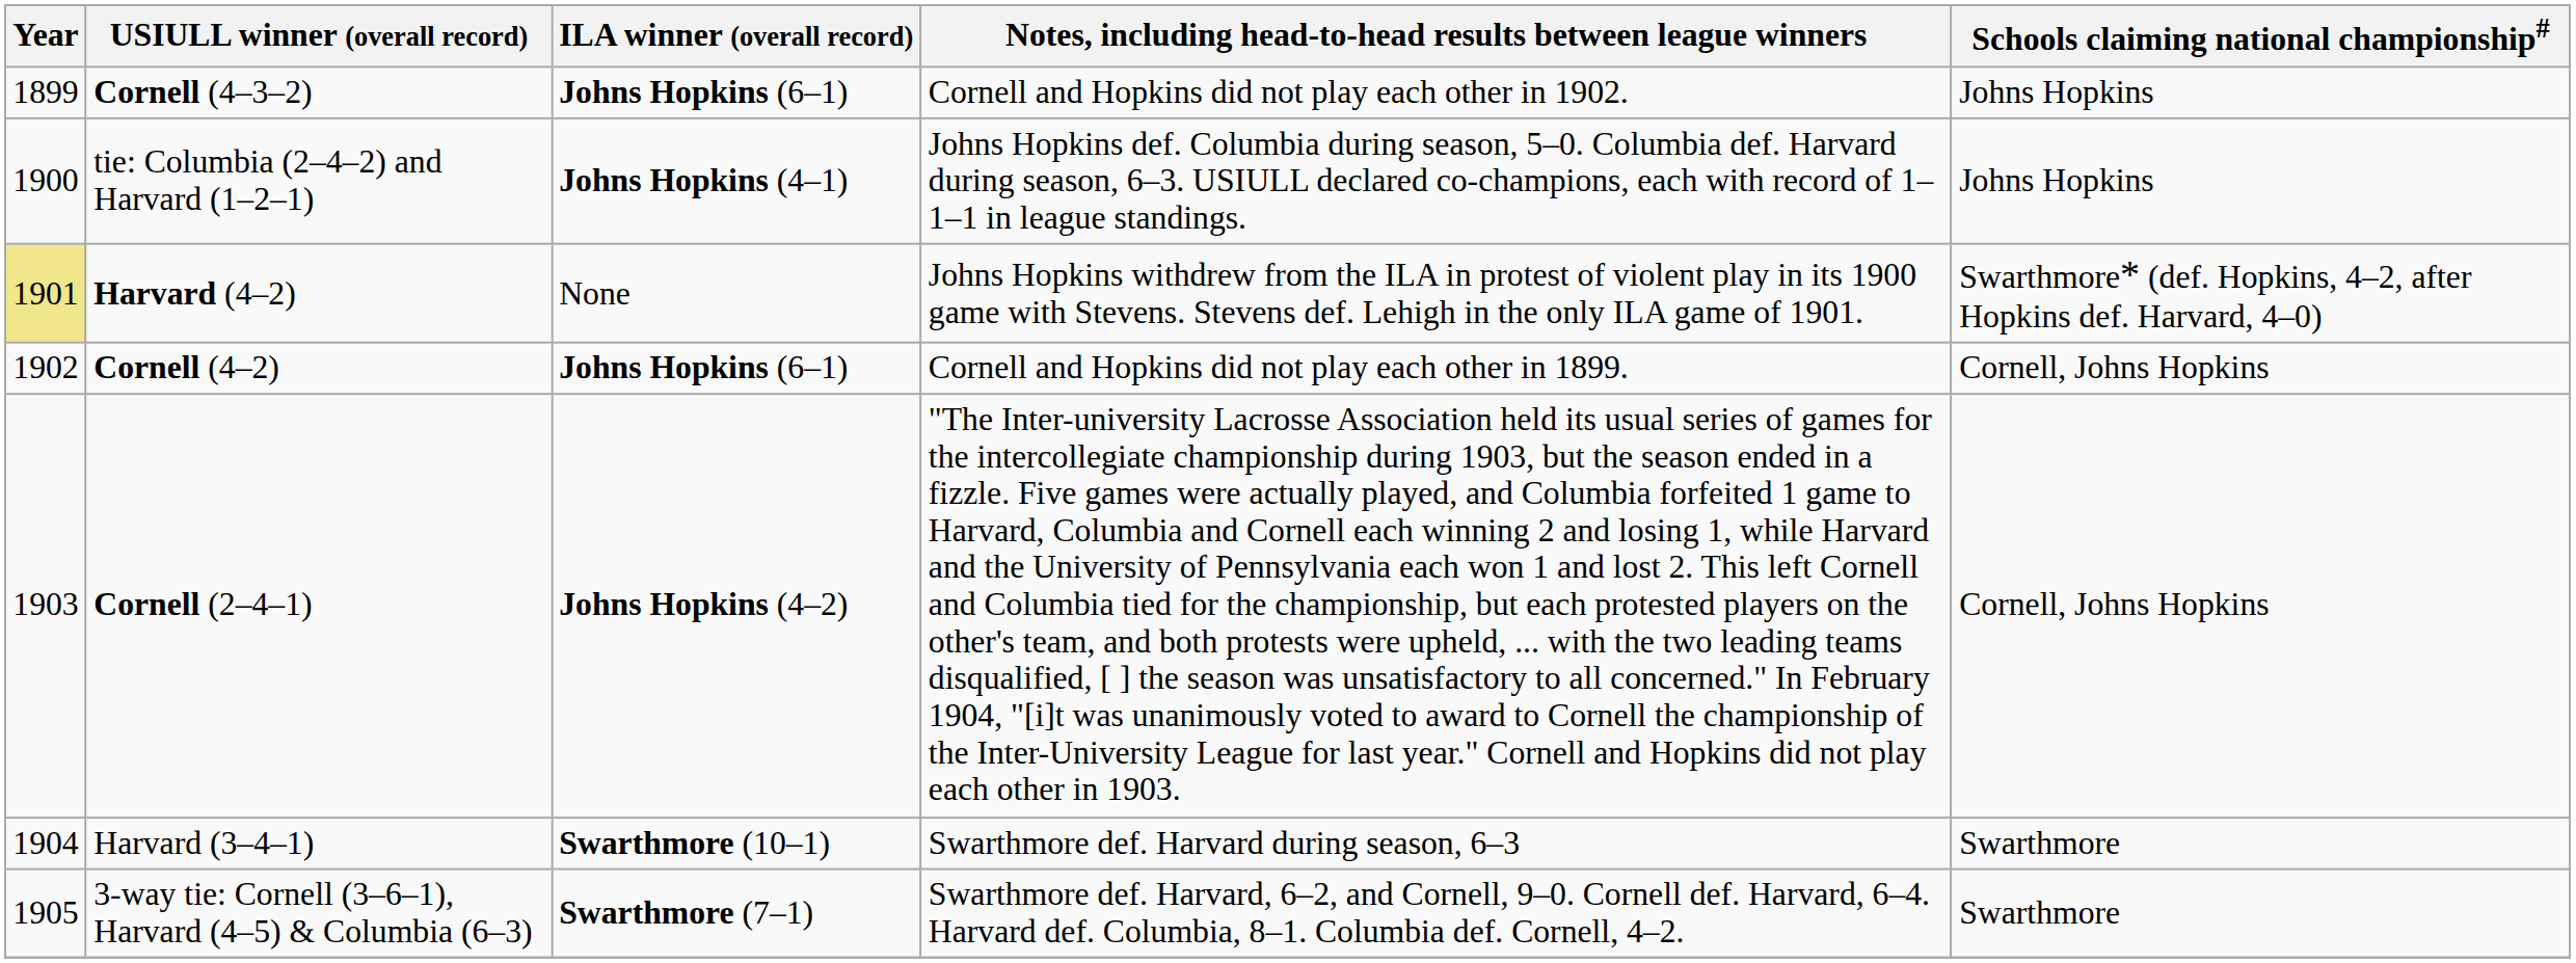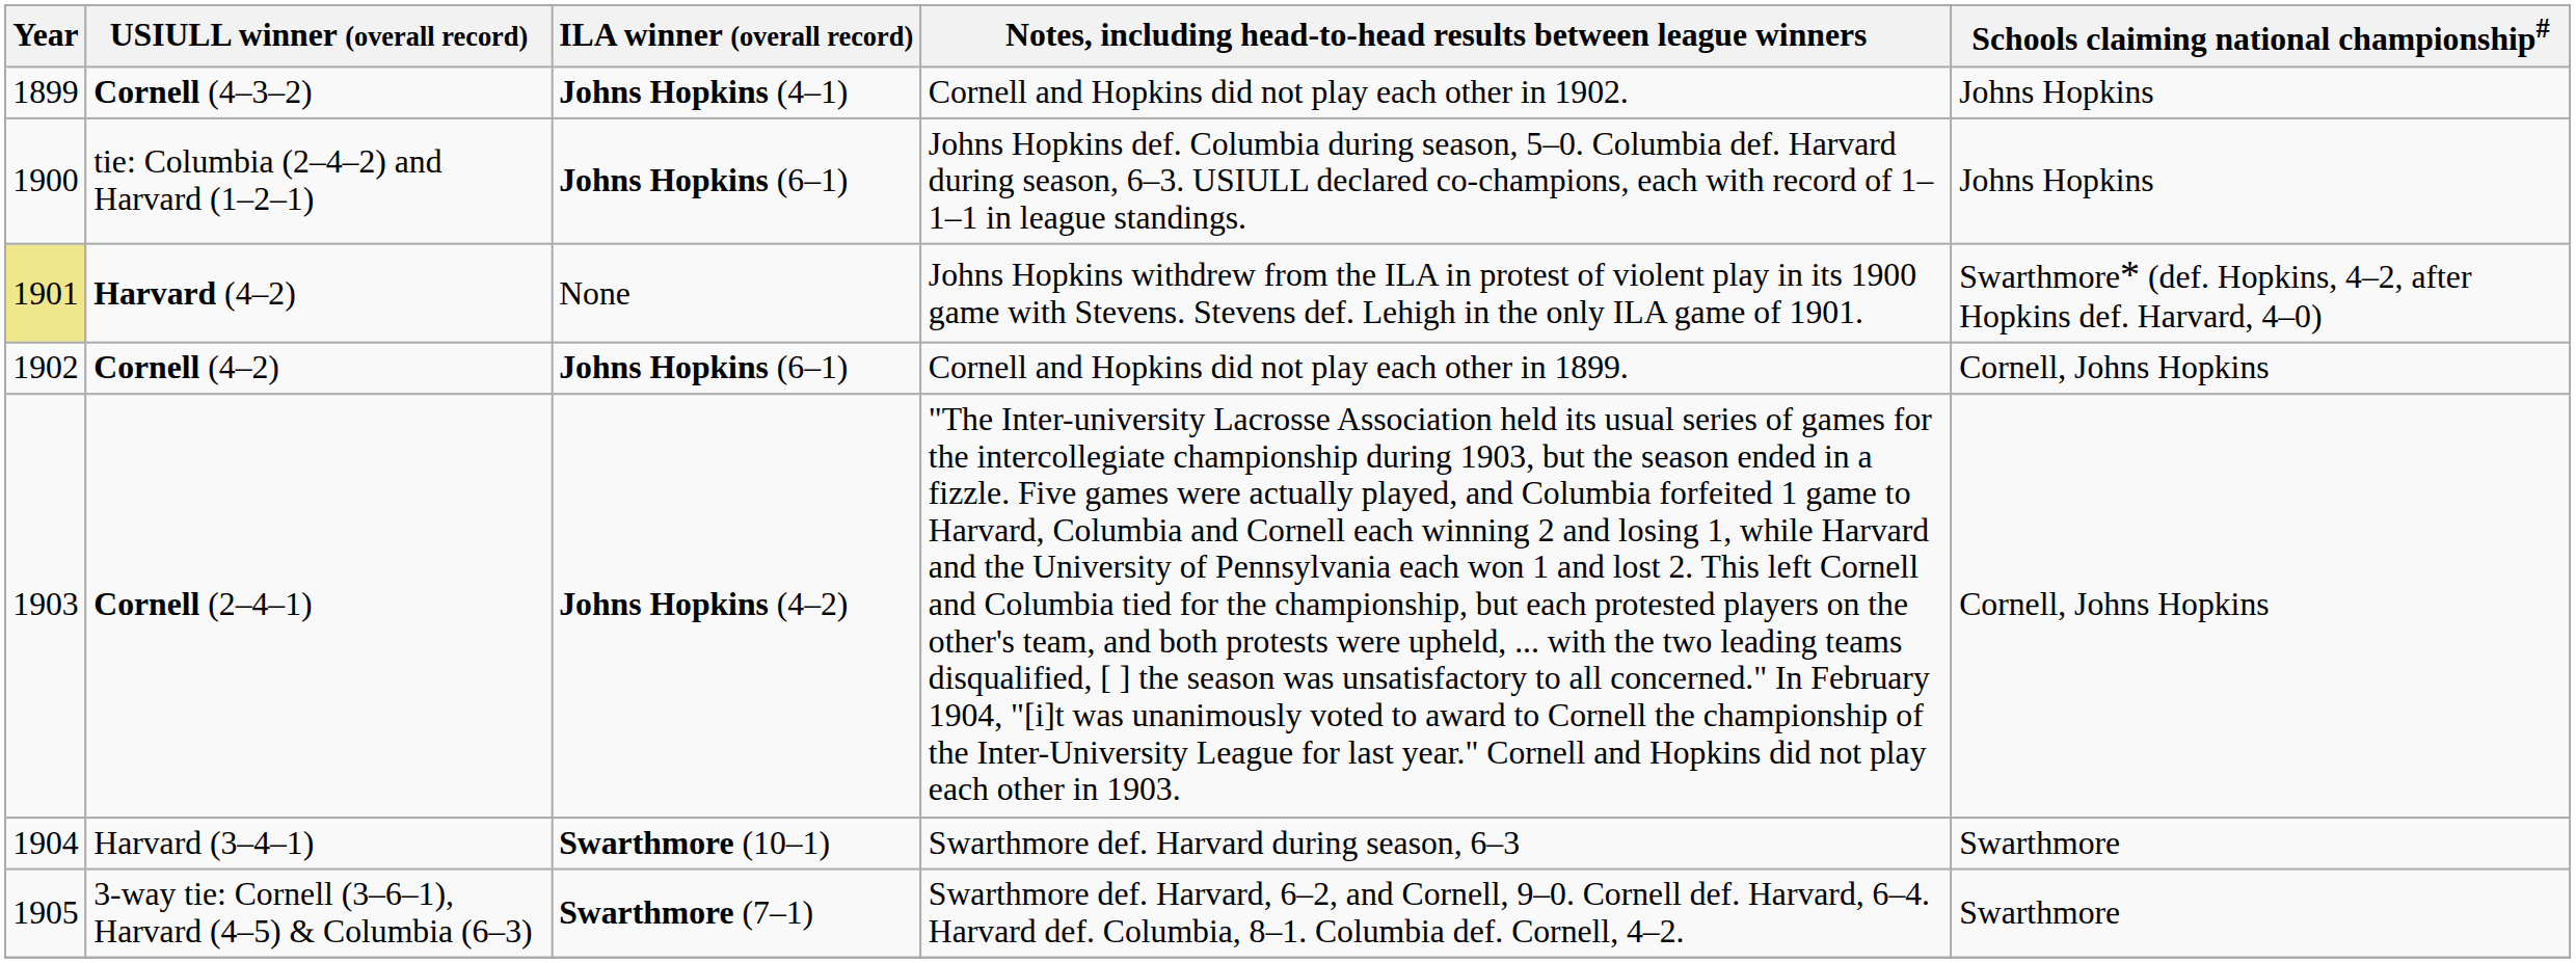 <table class="wikitable">
 <tr>
 <th>Year</th>
 <th style=white-space:nowrap>USIULL winner <small>(overall record)</small></th>
 <th style=white-space:nowrap>ILA winner <small>(overall record)</small></th>
 <th>Notes, including head-to-head results between league winners</th>
 <th style=white-space:nowrap>Schools claiming national championship<sup>#</sup></th>
 </tr>
 <tr --->
 <td>1899</td>
 <td><strong>Cornell</strong> (4–3–2)</td>
-<td><strong>Johns Hopkins</strong> (6–1)</td>
+<td><strong>Johns Hopkins</strong> (4–1)</td>
 <td>Cornell and Hopkins did not play each other in 1902.</td>
 <td>Johns Hopkins</td>
 </tr>
 <tr --->
 <td>1900</td>
 <td>tie: Columbia (2–4–2)  and<br>Harvard (1–2–1)</td>
-<td><strong>Johns Hopkins</strong> (4–1)</td>
+<td><strong>Johns Hopkins</strong> (6–1)</td>
 <td>Johns Hopkins def. Columbia during season, 5–0. Columbia def. Harvard during season, 6–3. USIULL declared co-champions, each with record of 1–1–1 in league standings.</td>
 <td>Johns Hopkins</td>
 </tr>
 <tr --->
 <td style="background: khaki;">1901</td>
 <td><strong>Harvard</strong> (4–2)</td>
 <td>None</td>
 <td>Johns Hopkins withdrew from the ILA in protest of violent play in its 1900 game with Stevens. Stevens def. Lehigh in the only ILA game of 1901.</td>
 <td>Swarthmore<big>*</big>  (def. Hopkins, 4–2, after Hopkins def. Harvard, 4–0)</td>
 </tr>
 <tr --->
 <td>1902</td>
 <td><strong>Cornell</strong> (4–2)</td>
 <td><strong>Johns Hopkins</strong> (6–1)</td>
 <td>Cornell and Hopkins did not play each other in 1899.</td>
 <td>Cornell, Johns Hopkins</td>
 </tr>
 <tr --->
 <td>1903</td>
 <td><strong>Cornell</strong> (2–4–1)</td>
 <td><strong>Johns Hopkins</strong> (4–2)</td>
 <td>"The Inter-university Lacrosse Association held its usual series of games for the intercollegiate championship during 1903, but the season ended in a fizzle. Five games were actually played, and Columbia forfeited 1 game to Harvard, Columbia and Cornell each winning 2 and losing 1, while Harvard and the University of Pennsylvania each won 1 and lost 2. This left Cornell and Columbia tied for the championship, but each protested players on the other's team, and both protests were upheld, ... with the two leading teams disqualified, [ ] the season was unsatisfactory to all concerned."  In February 1904, "[i]t was unanimously voted to award to Cornell the championship of the Inter-University League for last year." Cornell and Hopkins did not play each other in 1903.</td>
 <td>Cornell, Johns Hopkins</td>
 </tr>
 <tr --->
 <td>1904</td>
 <td>Harvard (3–4–1)</td>
 <td><strong>Swarthmore</strong> (10–1)</td>
 <td>Swarthmore def. Harvard during season, 6–3</td>
 <td>Swarthmore</td>
 </tr>
 <tr --->
 <td>1905</td>
 <td>3-way tie: Cornell (3–6–1), Harvard (4–5) & Columbia (6–3)</td>
 <td><strong>Swarthmore</strong> (7–1)</td>
 <td>Swarthmore def. Harvard, 6–2, and Cornell, 9–0. Cornell def. Harvard, 6–4. Harvard def. Columbia, 8–1. Columbia def. Cornell, 4–2.</td>
 <td>Swarthmore</td>
 </tr>
 <tr --->
 </tr>
 </table>
